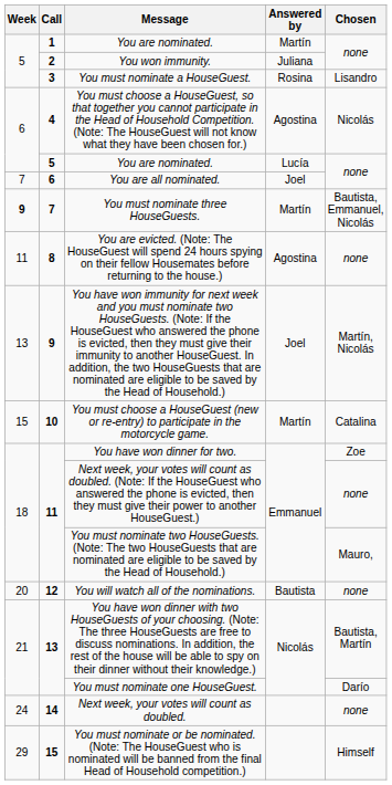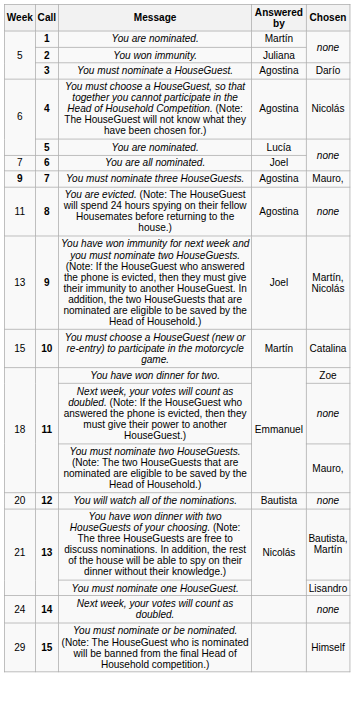 <table class="wikitable" style="font-size:85%; text-align: center; width: 75%">
 <tr>
 <th>Week</th>
 <th>Call</th>
 <th>Message</th>
 <th>Answered by</th>
 <th>Chosen</th>
 </tr>
 <tr>
 <td rowspan="3">5</td>
 <td><strong>1</strong></td>
 <td><em>You are nominated.</em></td>
 <td>Martín</td>
 <td rowspan="2"><em>none</em></td>
 </tr>
 <tr>
 <td><strong>2</strong></td>
 <td><em>You won immunity.</em></td>
 <td>Juliana</td>
 </tr>
 <tr>
 <td><strong>3</strong></td>
 <td><em>You must nominate a HouseGuest.</em></td>
-<td>Rosina</td>
-<td>Lisandro</td>
+<td>Agostina</td>
+<td>Darío</td>
 </tr>
 <tr>
 <td rowspan="2">6</td>
 <td><strong>4</strong></td>
 <td><em>You must choose a HouseGuest, so that together you cannot participate in the Head of Household Competition.</em> (Note: The HouseGuest will not know what they have been chosen for.)</td>
 <td>Agostina</td>
 <td>Nicolás</td>
 </tr>
 <tr>
 <td><strong>5</strong></td>
 <td><em>You are nominated.</em></td>
 <td>Lucía</td>
 <td rowspan="2"><em>none</em></td>
 </tr>
 <tr>
 <td rowspan="1">7</td>
 <td><strong>6</strong></td>
 <td><em>You are all nominated.</em></td>
 <td>Joel</td>
 </tr>
 <tr>
 <td><strong>9</strong></td>
 <td><strong>7</strong></td>
 <td><em>You must nominate three HouseGuests.</em></td>
-<td>Martín</td>
-<td>Bautista,<br>Emmanuel,<br>Nicolás</td>
+<td>Agostina</td>
+<td>Mauro,<br></td>
 </tr>
 <tr>
 <td>11</td>
 <td><strong>8</strong></td>
 <td><em>You are evicted.</em> (Note: The HouseGuest will spend 24 hours spying on their fellow Housemates before returning to the house.)</td>
 <td>Agostina</td>
 <td><em>none</em></td>
 </tr>
 <tr>
 <td>13</td>
 <td><strong>9</strong></td>
 <td><em>You have won immunity for next week and you must nominate two HouseGuests.</em> (Note: If the HouseGuest who answered the phone is evicted, then they must give their immunity to another HouseGuest. In addition, the two HouseGuests that are nominated are eligible to be saved by the Head of Household.)</td>
 <td>Joel</td>
 <td>Martín,<br>Nicolás</td>
 </tr>
 <tr>
 <td>15</td>
 <td><strong>10</strong></td>
 <td><em>You must choose a HouseGuest (new or re-entry) to participate in the motorcycle game.</em></td>
 <td>Martín</td>
 <td>Catalina</td>
 </tr>
 <tr>
 <td rowspan="3">18</td>
 <td rowspan="3"><strong>11</strong></td>
 <td><em>You have won dinner for two.</em></td>
 <td rowspan="3">Emmanuel</td>
 <td>Zoe</td>
 </tr>
 <tr>
 <td><em>Next week, your votes will count as doubled.</em> (Note: If the HouseGuest who answered the phone is evicted, then they must give their power to another HouseGuest.)</td>
 <td><em>none</em></td>
 </tr>
 <tr>
 <td><em>You must nominate two HouseGuests.</em> (Note: The two HouseGuests that are nominated are eligible to be saved by the Head of Household.)</td>
 <td>Mauro,<br></td>
 </tr>
 <tr>
 <td>20</td>
 <td><strong>12</strong></td>
 <td><em>You will watch all of the nominations.</em></td>
 <td>Bautista</td>
 <td><em>none</em></td>
 </tr>
 <tr>
 <td rowspan="2">21</td>
 <td rowspan="2"><strong>13</strong></td>
 <td><em>You have won dinner with two HouseGuests of your choosing.</em> (Note: The three HouseGuests are free to discuss nominations. In addition, the rest of the house will be able to spy on their dinner without their knowledge.)</td>
 <td rowspan="2">Nicolás</td>
 <td>Bautista,<br>Martín</td>
 </tr>
 <tr>
 <td><em>You must nominate one HouseGuest.</em></td>
-<td>Darío</td>
+<td>Lisandro</td>
 </tr>
 <tr>
 <td>24</td>
 <td><strong>14</strong></td>
 <td><em>Next week, your votes will count as doubled.</em></td>
 <td></td>
 <td><em>none</em></td>
 </tr>
 <tr>
 <td>29</td>
 <td><strong>15</strong></td>
 <td><em>You must nominate or be nominated.</em> (Note: The HouseGuest who is nominated will be banned from the final Head of Household competition.)</td>
 <td></td>
 <td>Himself</td>
 </tr>
 </table>
